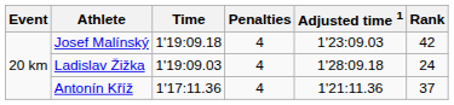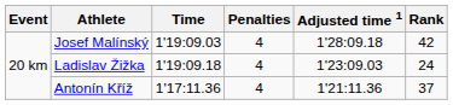 <table class="wikitable" style="font-size:90%">
 <tr>
 <th>Event</th>
 <th>Athlete</th>
 <th>Time</th>
 <th>Penalties</th>
 <th>Adjusted time <sup>1</sup></th>
 <th>Rank</th>
 </tr>
 <tr>
 <td rowspan="3">20 km</td>
 <td><a href='#'>Josef Malínský</a></td>
-<td align="center">1'19:09.18</td>
+<td align="center">1'19:09.03</td>
 <td align="center">4</td>
-<td align="center">1'23:09.03</td>
+<td align="center">1'28:09.18</td>
 <td align="center">42</td>
 </tr>
 <tr>
 <td><a href='#'>Ladislav Žižka</a></td>
-<td align="center">1'19:09.03</td>
+<td align="center">1'19:09.18</td>
 <td align="center">4</td>
-<td align="center">1'28:09.18</td>
+<td align="center">1'23:09.03</td>
 <td align="center">24</td>
 </tr>
 <tr>
 <td><a href='#'>Antonín Kříž</a></td>
 <td align="center">1'17:11.36</td>
 <td align="center">4</td>
 <td align="center">1'21:11.36</td>
 <td align="center">37</td>
 </tr>
 </table>
